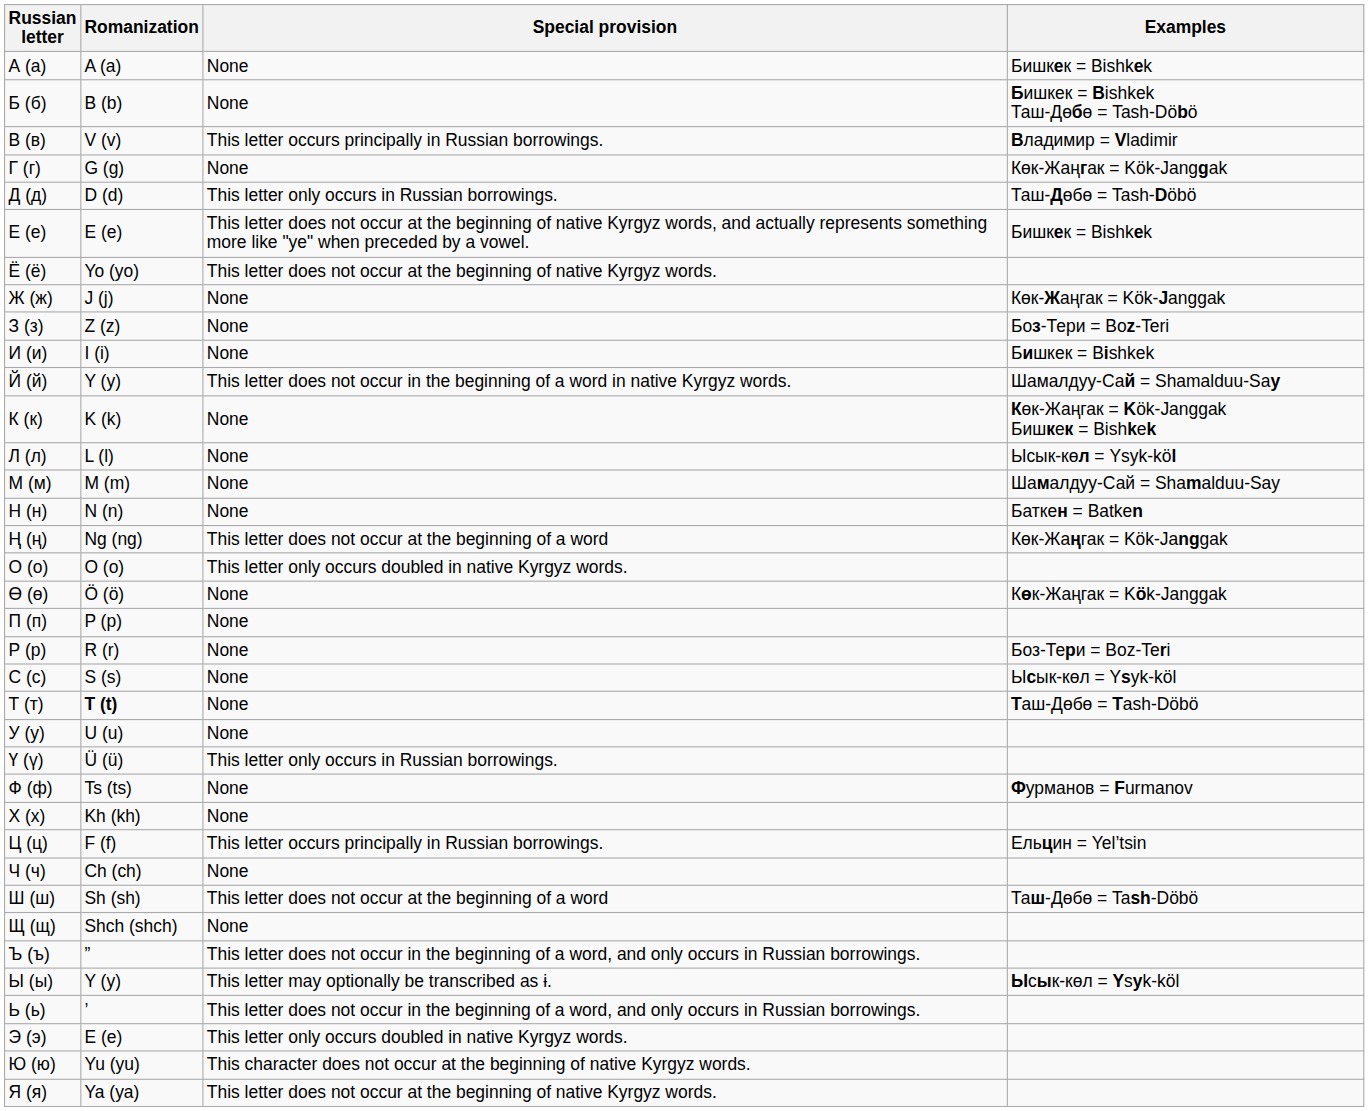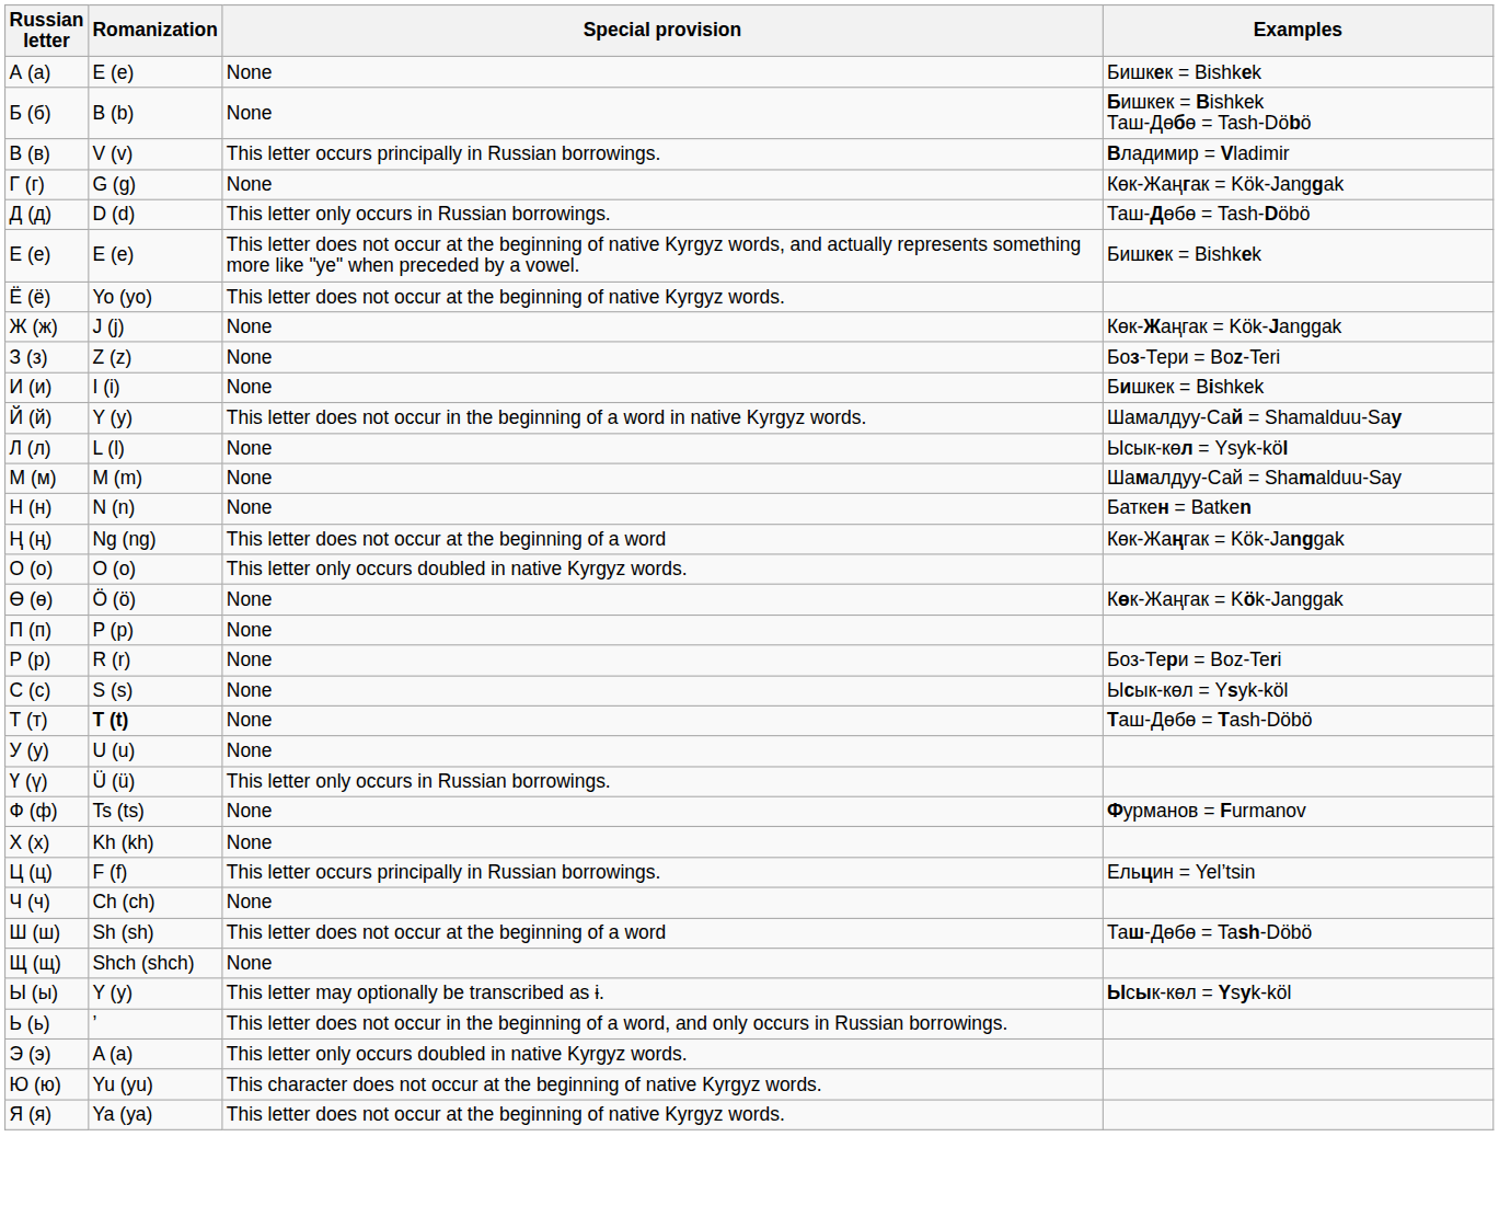 <table class="wikitable">
 <tr style="background: #efefef;">
 <th>Russian<br>letter</th>
 <th>Romanization</th>
 <th>Special provision</th>
 <th style="width:20em">Examples</th>
 </tr>
 <tr>
 <td>А (а)</td>
-<td>A (a)</td>
+<td>E (e)</td>
 <td>None</td>
 <td>Бишк<strong>е</strong>к = Bishk<strong>e</strong>k</td>
 </tr>
 <tr>
 <td>Б (б)</td>
 <td>B (b)</td>
 <td>None</td>
 <td><strong>Б</strong>ишкек = <strong>B</strong>ishkek<br>Таш-Дө<strong>б</strong>ө = Tash-Dö<strong>b</strong>ö</td>
 </tr>
 <tr>
 <td>В (в)</td>
 <td>V (v)</td>
 <td>This letter occurs principally in Russian borrowings.</td>
 <td><strong>В</strong>ладимир = <strong>V</strong>ladimir</td>
 </tr>
 <tr>
 <td>Г (г)</td>
 <td>G (g)</td>
 <td>None</td>
 <td>Көк-Жаң<strong>г</strong>ак = Kök-Jang<strong>g</strong>ak</td>
 </tr>
 <tr>
 <td>Д (д)</td>
 <td>D (d)</td>
 <td>This letter only occurs in Russian borrowings.</td>
 <td>Таш-<strong>Д</strong>өбө = Tash-<strong>D</strong>öbö</td>
 </tr>
 <tr>
 <td>Е (е)</td>
 <td>E (e)</td>
 <td>This letter does not occur at the beginning of native Kyrgyz words, and actually represents something more like "ye" when preceded by a vowel.</td>
 <td>Бишк<strong>е</strong>к = Bishk<strong>e</strong>k</td>
 </tr>
 <tr>
 <td>Ё (ё)</td>
 <td>Yo (yo)</td>
 <td>This letter does not occur at the beginning of native Kyrgyz words.</td>
 <td></td>
 </tr>
 <tr>
 <td>Ж (ж)</td>
 <td>J (j)</td>
 <td>None</td>
 <td>Көк-<strong>Ж</strong>аңгак = Kök-<strong>J</strong>anggak</td>
 </tr>
 <tr>
 <td>З (з)</td>
 <td>Z (z)</td>
 <td>None</td>
 <td>Бо<strong>з</strong>-Тери = Bo<strong>z</strong>-Teri</td>
 </tr>
 <tr>
 <td>И (и)</td>
 <td>I (i)</td>
 <td>None</td>
 <td>Б<strong>и</strong>шкек = B<strong>i</strong>shkek</td>
 </tr>
 <tr>
 <td>Й (й)</td>
 <td>Y (y)</td>
 <td>This letter does not occur in the beginning of a word in native Kyrgyz words.</td>
 <td>Шамалдуу-Са<strong>й</strong> = Shamalduu-Sa<strong>y</strong></td>
-</tr>
-<tr>
-<td>К (к)</td>
-<td>K (k)</td>
-<td>None</td>
-<td><strong>К</strong>өк-Жаңгак = <strong>K</strong>ök-Janggak<br>Биш<strong>к</strong>е<strong>к</strong> = Bish<strong>k</strong>e<strong>k</strong></td>
 </tr>
 <tr>
 <td>Л (л)</td>
 <td>L (l)</td>
 <td>None</td>
 <td>Ысык-кө<strong>л</strong> = Ysyk-kö<strong>l</strong></td>
 </tr>
 <tr>
 <td>М (м)</td>
 <td>M (m)</td>
 <td>None</td>
 <td>Ша<strong>м</strong>алдуу-Сай = Sha<strong>m</strong>alduu-Say</td>
 </tr>
 <tr>
 <td>Н (н)</td>
 <td>N (n)</td>
 <td>None</td>
 <td>Батке<strong>н</strong> = Batke<strong>n</strong></td>
 </tr>
 <tr>
 <td>Ң (ң)</td>
 <td>Ng (ng)</td>
 <td>This letter does not occur at the beginning of a word</td>
 <td>Көк-Жа<strong>ң</strong>гак = Kök-Ja<strong>ng</strong>gak</td>
 </tr>
 <tr>
 <td>О (о)</td>
 <td>O (o)</td>
 <td>This letter only occurs doubled in native Kyrgyz words.</td>
 <td></td>
 </tr>
 <tr>
 <td>Ө (ө)</td>
 <td>Ö (ö)</td>
 <td>None</td>
 <td>К<strong>ө</strong>к-Жаңгак = K<strong>ö</strong>k-Janggak</td>
 </tr>
 <tr>
 <td>П (п)</td>
 <td>P (p)</td>
 <td>None</td>
 <td></td>
 </tr>
 <tr>
 <td>Р (р)</td>
 <td>R (r)</td>
 <td>None</td>
 <td>Боз-Те<strong>р</strong>и = Boz-Te<strong>r</strong>i</td>
 </tr>
 <tr>
 <td>С (с)</td>
 <td>S (s)</td>
 <td>None</td>
 <td>Ы<strong>с</strong>ык-көл = Y<strong>s</strong>yk-köl</td>
 </tr>
 <tr>
 <td>Т (т)</td>
 <td><strong>T (t)</strong></td>
 <td>None</td>
 <td><strong>Т</strong>аш-Дөбө = <strong>T</strong>ash-Döbö</td>
 </tr>
 <tr>
 <td>У (у)</td>
 <td>U (u)</td>
 <td>None</td>
 <td></td>
 </tr>
 <tr>
 <td>Ү (ү)</td>
 <td>Ü (ü)</td>
 <td>This letter only occurs in Russian borrowings.</td>
 <td></td>
 </tr>
 <tr>
 <td>Ф (ф)</td>
 <td>Ts (ts)</td>
 <td>None</td>
 <td><strong>Ф</strong>урманов = <strong>F</strong>urmanov</td>
 </tr>
 <tr>
 <td>Х (х)</td>
 <td>Kh (kh)</td>
 <td>None</td>
 <td></td>
 </tr>
 <tr>
 <td>Ц (ц)</td>
 <td>F (f)</td>
 <td>This letter occurs principally in Russian borrowings.</td>
 <td>Ель<strong>ц</strong>ин = Yel’tsin</td>
 </tr>
 <tr>
 <td>Ч (ч)</td>
 <td>Ch (ch)</td>
 <td>None</td>
 <td></td>
 </tr>
 <tr>
 <td>Ш (ш)</td>
 <td>Sh (sh)</td>
 <td>This letter does not occur at the beginning of a word</td>
 <td>Та<strong>ш</strong>-Дөбө = Ta<strong>sh</strong>-Döbö</td>
 </tr>
 <tr>
 <td>Щ (щ)</td>
 <td>Shch (shch)</td>
 <td>None</td>
 <td></td>
 </tr>
 <tr>
-<td>Ъ (ъ)</td>
-<td>”</td>
-<td>This letter does not occur in the beginning of a word, and only occurs in Russian borrowings.</td>
-<td></td>
-</tr>
-<tr>
 <td>Ы (ы)</td>
 <td>Y (y)</td>
 <td>This letter may optionally be transcribed as ɨ.</td>
 <td><strong>Ы</strong>с<strong>ы</strong>к-көл = <strong>Y</strong>s<strong>y</strong>k-köl</td>
 </tr>
 <tr>
 <td>Ь (ь)</td>
 <td>’</td>
 <td>This letter does not occur in the beginning of a word, and only occurs in Russian borrowings.</td>
 <td></td>
 </tr>
 <tr>
 <td>Э (э)</td>
-<td>E (e)</td>
+<td>A (a)</td>
 <td>This letter only occurs doubled in native Kyrgyz words.</td>
 <td></td>
 </tr>
 <tr>
 <td>Ю (ю)</td>
 <td>Yu (yu)</td>
 <td>This character does not occur at the beginning of native Kyrgyz words.</td>
 <td></td>
 </tr>
 <tr>
 <td>Я (я)</td>
 <td>Ya (ya)</td>
 <td>This letter does not occur at the beginning of native Kyrgyz words.</td>
 <td></td>
 </tr>
 </table>
